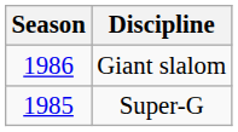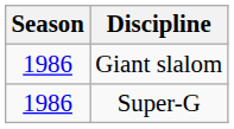 <table class=wikitable style="text-align:center">
 <tr>
 <th>Season</th>
 <th>Discipline</th>
 </tr>
 <tr>
 <td><a href='#'>1986</a></td>
 <td>Giant slalom</td>
 </tr>
 <tr>
-<td><a href='#'>1985</a></td>
+<td><a href='#'>1986</a></td>
 <td>Super-G</td>
 </tr>
 </table>
